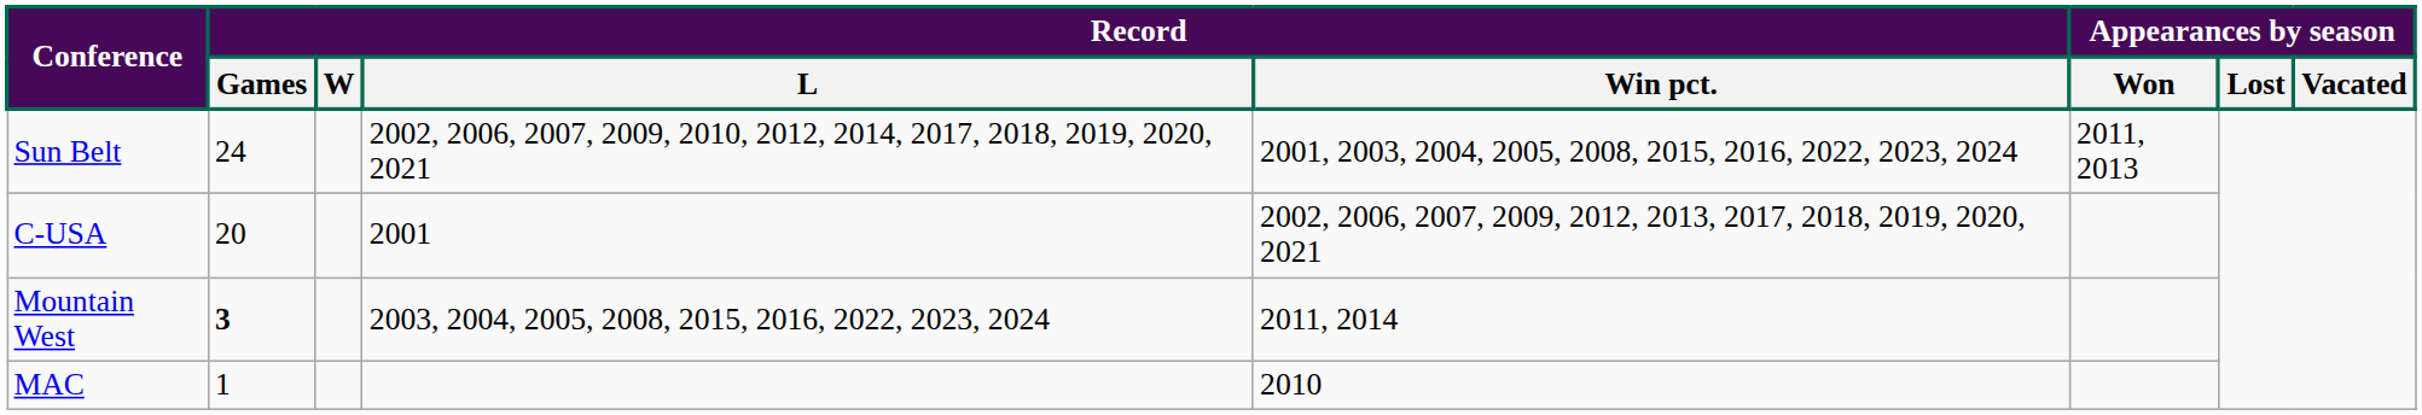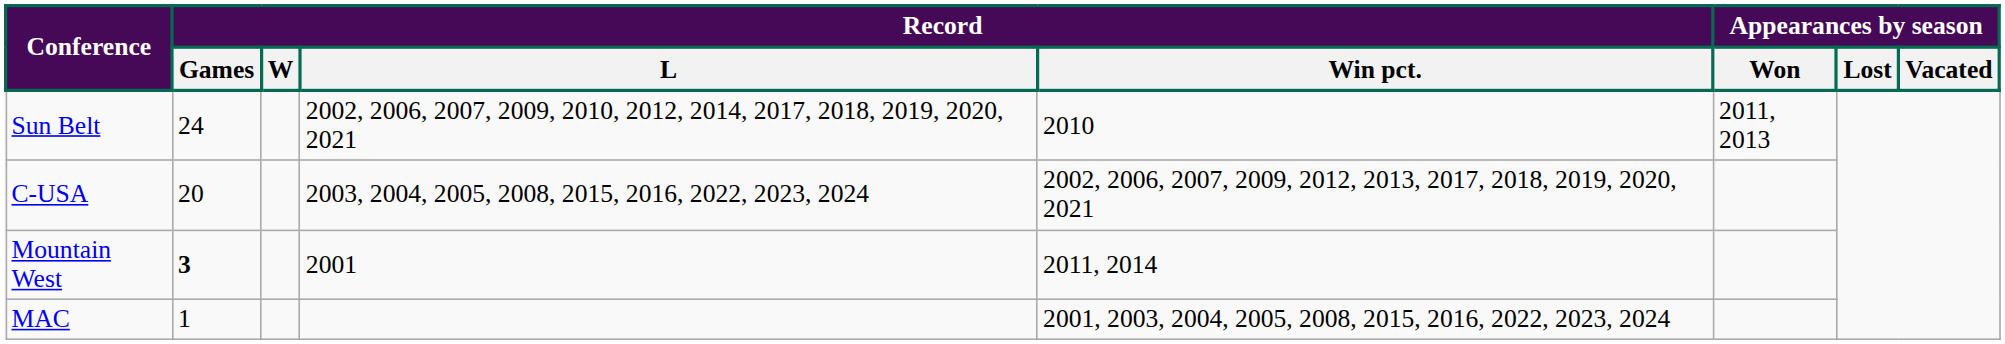 <table class="wikitable sortable">
 <tr>
 <th style="background:#460957; color:#FFFFFF; border: 2px solid #046A52;" rowspan=2>Conference</th>
 <th style="background:#460957; color:#FFFFFF; border: 2px solid #046A52;" colspan=4>Record</th>
 <th style="background:#460957; color:#FFFFFF; border: 2px solid #046A52;" colspan=3>Appearances by season</th>
 </tr>
 <tr>
 <th style="border: 2px solid #046A52;">Games</th>
 <th style="border: 2px solid #046A52;">W</th>
 <th style="border: 2px solid #046A52;">L</th>
 <th style="border: 2px solid #046A52;">Win pct.</th>
 <th style="border: 2px solid #046A52;" class=unsortable>Won</th>
 <th style="border: 2px solid #046A52;" class=unsortable>Lost</th>
 <th style="border: 2px solid #046A52;" class=unsortable>Vacated</th>
 </tr>
 <tr>
 <td><a href='#'>Sun Belt</a></td>
 <td>24</td>
 <td></td>
 <td>2002, 2006, 2007, 2009, 2010, 2012, 2014, 2017, 2018, 2019, 2020, 2021</td>
-<td>2001, 2003, 2004, 2005, 2008, 2015, 2016, 2022, 2023, 2024</td>
+<td>2010</td>
 <td>2011, 2013</td>
 </tr>
 <tr>
 <td><a href='#'>C-USA</a></td>
 <td>20</td>
 <td></td>
-<td>2001</td>
+<td>2003, 2004, 2005, 2008, 2015, 2016, 2022, 2023, 2024</td>
 <td>2002, 2006, 2007, 2009, 2012, 2013, 2017, 2018, 2019, 2020, 2021</td>
 <td></td>
 </tr>
 <tr>
 <td><a href='#'>Mountain West</a></td>
 <td><strong>3</strong></td>
 <td></td>
-<td>2003, 2004, 2005, 2008, 2015, 2016, 2022, 2023, 2024</td>
+<td>2001</td>
 <td>2011, 2014</td>
 <td></td>
 </tr>
 <tr>
 <td><a href='#'>MAC</a></td>
 <td>1</td>
 <td></td>
 <td></td>
-<td>2010</td>
+<td>2001, 2003, 2004, 2005, 2008, 2015, 2016, 2022, 2023, 2024</td>
 <td></td>
 </tr>
 </table>
